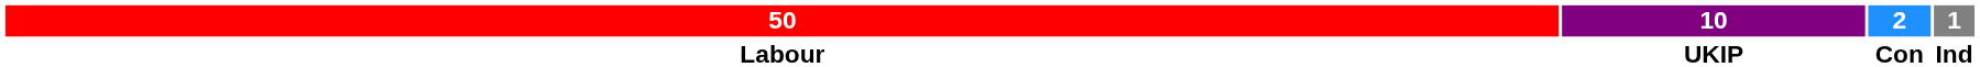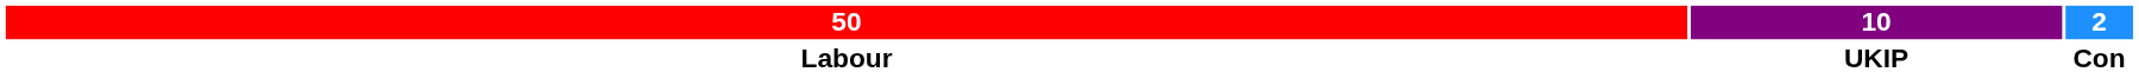 <table style="width:100%; text-align:center;">
 <tr style="color:white;">
 <td style="background:red; width:79.3%;"><strong>50</strong></td>
 <td style="background:purple; width:15.9;"><strong>10</strong></td>
 <td style="background:dodgerblue; width:3.2%;"><strong>2</strong></td>
-<td style="background:grey; width:1.6%;"><strong>1</strong></td>
 </tr>
 <tr>
 <td><span><strong>Labour</strong></span></td>
 <td><span><strong>UKIP</strong></span></td>
 <td><span><strong>Con</strong></span></td>
-<td><span><strong>Ind</strong></span></td>
 </tr>
 </table>
